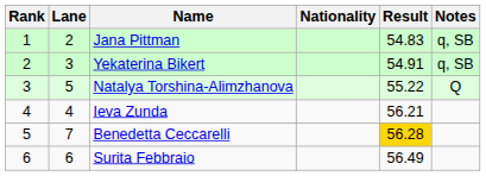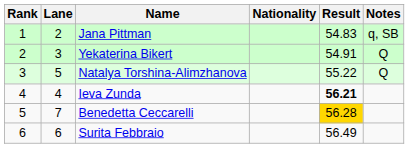 <table class="wikitable sortable" style="text-align:center">
 <tr>
 <th>Rank</th>
 <th>Lane</th>
 <th>Name</th>
 <th>Nationality</th>
 <th>Result</th>
 <th>Notes</th>
 </tr>
 <tr bgcolor=ccffcc>
 <td>1</td>
 <td>2</td>
 <td align="left"><a href='#'>Jana Pittman</a></td>
 <td align="left"></td>
 <td>54.83</td>
 <td>q, SB</td>
 </tr>
 <tr bgcolor=ccffcc>
 <td>2</td>
 <td>3</td>
 <td align="left"><a href='#'>Yekaterina Bikert</a></td>
 <td align="left"></td>
 <td>54.91</td>
-<td>q, SB</td>
+<td>Q</td>
 </tr>
 <tr bgcolor=ddffdd>
 <td>3</td>
 <td>5</td>
 <td align="left"><a href='#'>Natalya Torshina-Alimzhanova</a></td>
 <td align="left"></td>
 <td>55.22</td>
 <td>Q</td>
 </tr>
 <tr>
 <td>4</td>
 <td>4</td>
 <td align="left"><a href='#'>Ieva Zunda</a></td>
 <td align="left"></td>
-<td>56.21</td>
+<td><strong>56.21</strong></td>
 <td></td>
 </tr>
 <tr>
 <td>5</td>
 <td>7</td>
 <td align="left"><a href='#'>Benedetta Ceccarelli</a></td>
 <td align="left"></td>
 <td style="background: gold;">56.28</td>
 <td></td>
 </tr>
 <tr>
 <td>6</td>
 <td>6</td>
 <td align="left"><a href='#'>Surita Febbraio</a></td>
 <td align="left"></td>
 <td>56.49</td>
 <td></td>
 </tr>
 </table>
